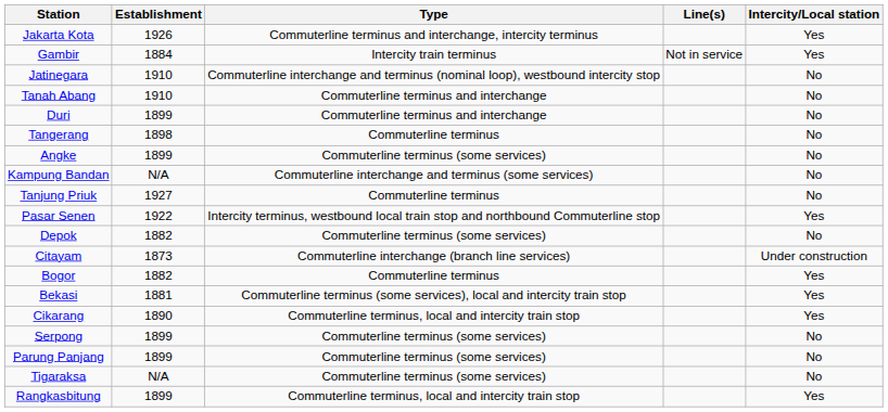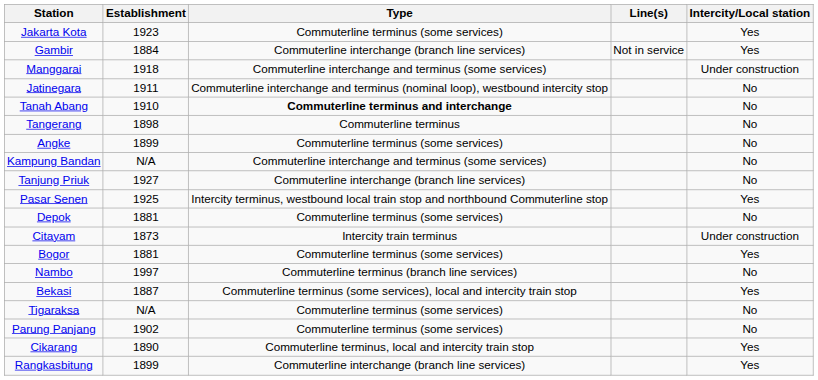 <table class="wikitable" style="text-align:center">
 <tr>
 <th>Station</th>
 <th>Establishment</th>
 <th>Type</th>
 <th>Line(s)</th>
 <th>Intercity/Local station</th>
 </tr>
 <tr>
 <td><a href='#'>Jakarta Kota</a></td>
-<td>1926</td>
-<td>Commuterline terminus and interchange, intercity terminus</td>
+<td>1923</td>
+<td>Commuterline terminus (some services)</td>
 <td></td>
 <td>Yes</td>
 </tr>
 <tr>
 <td><a href='#'>Gambir</a></td>
 <td>1884</td>
-<td>Intercity train terminus</td>
+<td>Commuterline interchange (branch line services)</td>
 <td> Not in service</td>
 <td>Yes</td>
 </tr>
 <tr>
+<td><a href='#'>Manggarai</a></td>
+<td>1918</td>
+<td>Commuterline interchange and terminus (some services)</td>
+<td></td>
+<td>Under construction</td>
+</tr>
+<tr>
 <td><a href='#'>Jatinegara</a></td>
-<td>1910</td>
+<td>1911</td>
 <td>Commuterline interchange and terminus (nominal loop), westbound intercity stop</td>
 <td></td>
 <td>No</td>
 </tr>
 <tr>
 <td><a href='#'>Tanah Abang</a></td>
 <td>1910</td>
-<td>Commuterline terminus and interchange</td>
-<td></td>
-<td>No</td>
-</tr>
-<tr>
-<td><a href='#'>Duri</a></td>
-<td>1899</td>
-<td>Commuterline terminus and interchange</td>
+<td><strong>Commuterline terminus and interchange</strong></td>
 <td></td>
 <td>No</td>
 </tr>
 <tr>
 <td><a href='#'>Tangerang</a></td>
 <td>1898</td>
 <td>Commuterline terminus</td>
 <td></td>
 <td>No</td>
 </tr>
 <tr>
 <td><a href='#'>Angke</a></td>
 <td>1899</td>
 <td>Commuterline terminus (some services)</td>
 <td></td>
 <td>No</td>
 </tr>
 <tr>
 <td><a href='#'>Kampung Bandan</a></td>
 <td>N/A</td>
 <td>Commuterline interchange and terminus (some services)</td>
 <td></td>
 <td>No</td>
 </tr>
 <tr>
 <td><a href='#'>Tanjung Priuk</a></td>
 <td>1927</td>
-<td>Commuterline terminus</td>
+<td>Commuterline interchange (branch line services)</td>
 <td></td>
 <td>No</td>
 </tr>
 <tr>
 <td><a href='#'>Pasar Senen</a></td>
-<td>1922</td>
+<td>1925</td>
 <td>Intercity terminus, westbound local train stop and northbound Commuterline stop</td>
 <td></td>
 <td>Yes</td>
 </tr>
 <tr>
 <td><a href='#'>Depok</a></td>
-<td>1882</td>
+<td>1881</td>
 <td>Commuterline terminus (some services)</td>
 <td></td>
 <td>No</td>
 </tr>
 <tr>
 <td><a href='#'>Citayam</a></td>
 <td>1873</td>
-<td>Commuterline interchange (branch line services)</td>
+<td>Intercity train terminus</td>
 <td></td>
 <td>Under construction</td>
 </tr>
 <tr>
 <td><a href='#'>Bogor</a></td>
-<td>1882</td>
-<td>Commuterline terminus</td>
+<td>1881</td>
+<td>Commuterline terminus (some services)</td>
 <td></td>
 <td>Yes</td>
 </tr>
 <tr>
+<td><a href='#'>Nambo</a></td>
+<td>1997</td>
+<td>Commuterline terminus (branch line services)</td>
+<td></td>
+<td>No</td>
+</tr>
+<tr>
 <td><a href='#'>Bekasi</a></td>
-<td>1881</td>
+<td>1887</td>
 <td>Commuterline terminus (some services), local and intercity train stop</td>
 <td></td>
 <td>Yes</td>
+</tr>
+<tr>
+<td><a href='#'>Tigaraksa</a></td>
+<td>N/A</td>
+<td>Commuterline terminus (some services)</td>
+<td></td>
+<td>No</td>
+</tr>
+<tr>
+<td><a href='#'>Parung Panjang</a></td>
+<td>1902</td>
+<td>Commuterline terminus (some services)</td>
+<td></td>
+<td>No</td>
 </tr>
 <tr>
 <td><a href='#'>Cikarang</a></td>
 <td>1890</td>
 <td>Commuterline terminus, local and intercity train stop</td>
 <td></td>
 <td>Yes</td>
 </tr>
 <tr>
-<td><a href='#'>Serpong</a></td>
-<td>1899</td>
-<td>Commuterline terminus (some services)</td>
-<td></td>
-<td>No</td>
-</tr>
-<tr>
-<td><a href='#'>Parung Panjang</a></td>
-<td>1899</td>
-<td>Commuterline terminus (some services)</td>
-<td></td>
-<td>No</td>
-</tr>
-<tr>
-<td><a href='#'>Tigaraksa</a></td>
-<td>N/A</td>
-<td>Commuterline terminus (some services)</td>
-<td></td>
-<td>No</td>
-</tr>
-<tr>
 <td><a href='#'>Rangkasbitung</a></td>
 <td>1899</td>
-<td>Commuterline terminus, local and intercity train stop</td>
+<td>Commuterline interchange (branch line services)</td>
 <td></td>
 <td>Yes</td>
 </tr>
 </table>
